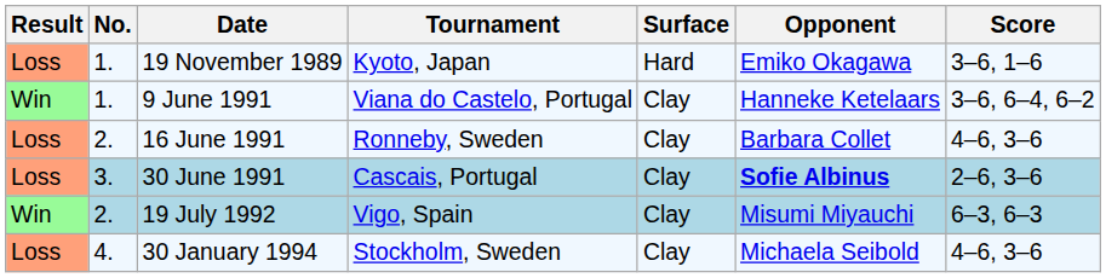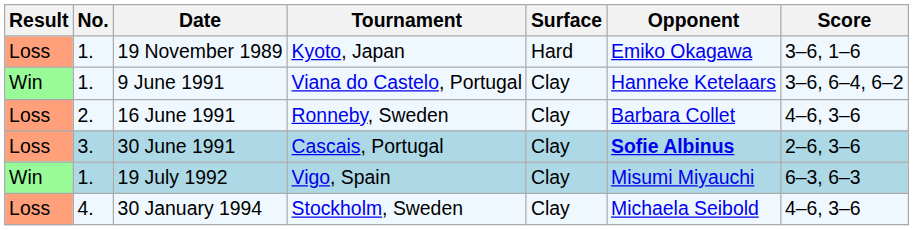 <table class="sortable wikitable" style=font-size:97%>
 <tr>
 <th>Result</th>
 <th>No.</th>
 <th>Date</th>
 <th>Tournament</th>
 <th>Surface</th>
 <th>Opponent</th>
 <th>Score</th>
 </tr>
 <tr bgcolor=f0f8ff>
 <td style="background:#ffa07a;">Loss</td>
 <td>1.</td>
 <td>19 November 1989</td>
 <td><a href='#'>Kyoto</a>, Japan</td>
 <td>Hard</td>
 <td> <a href='#'>Emiko Okagawa</a></td>
 <td>3–6, 1–6</td>
 </tr>
 <tr style="background:#f0f8ff;">
 <td style="background:#98fb98;">Win</td>
 <td>1.</td>
 <td>9 June 1991</td>
 <td><a href='#'>Viana do Castelo</a>, Portugal</td>
 <td>Clay</td>
 <td> <a href='#'>Hanneke Ketelaars</a></td>
 <td>3–6, 6–4, 6–2</td>
 </tr>
 <tr style="background:#f0f8ff;">
 <td style="background:#ffa07a;">Loss</td>
 <td>2.</td>
 <td>16 June 1991</td>
 <td><a href='#'>Ronneby</a>, Sweden</td>
 <td>Clay</td>
 <td> <a href='#'>Barbara Collet</a></td>
 <td>4–6, 3–6</td>
 </tr>
 <tr style="background:lightblue;">
 <td style="background:#ffa07a;">Loss</td>
 <td>3.</td>
 <td>30 June 1991</td>
 <td><a href='#'>Cascais</a>, Portugal</td>
 <td>Clay</td>
 <td><strong> <a href='#'>Sofie Albinus</a></strong></td>
 <td>2–6, 3–6</td>
 </tr>
 <tr style="background:lightblue;">
 <td style="background:#98fb98;">Win</td>
-<td>2.</td>
+<td>1.</td>
 <td>19 July 1992</td>
 <td><a href='#'>Vigo</a>, Spain</td>
 <td>Clay</td>
 <td> <a href='#'>Misumi Miyauchi</a></td>
 <td>6–3, 6–3</td>
 </tr>
 <tr style="background:#f0f8ff;">
 <td style="background:#ffa07a;">Loss</td>
 <td>4.</td>
 <td>30 January 1994</td>
 <td><a href='#'>Stockholm</a>, Sweden</td>
 <td>Clay</td>
 <td> <a href='#'>Michaela Seibold</a></td>
 <td>4–6, 3–6</td>
 </tr>
 </table>
